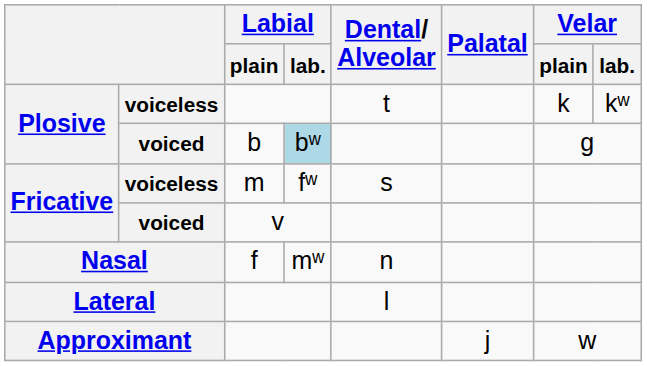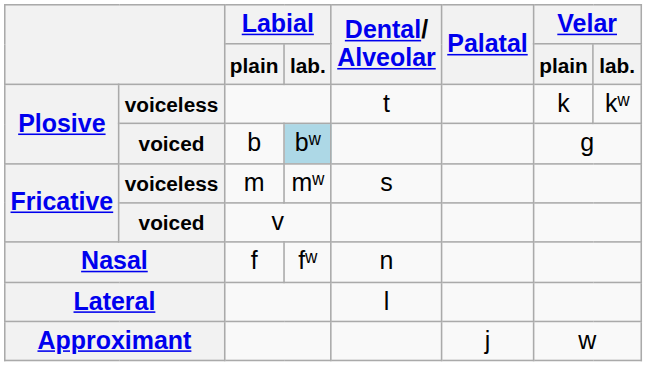 <table class="wikitable" style="text-align:center">
 <tr>
 <th colspan="2" rowspan="2"></th>
 <th colspan="2"><a href='#'>Labial</a></th>
 <th rowspan="2"><a href='#'>Dental</a>/<br><a href='#'>Alveolar</a></th>
 <th rowspan="2"><a href='#'>Palatal</a></th>
 <th colspan="2"><a href='#'>Velar</a></th>
 </tr>
 <tr>
 <th><small>plain</small></th>
 <th><small>lab.</small></th>
 <th><small>plain</small></th>
 <th><small>lab.</small></th>
 </tr>
 <tr>
 <th rowspan="2"><a href='#'>Plosive</a></th>
 <th><small>voiceless</small></th>
 <td colspan="2"></td>
 <td>t</td>
 <td></td>
 <td>k</td>
 <td>kʷ</td>
 </tr>
 <tr>
 <th><small>voiced</small></th>
 <td>b</td>
 <td style="background: lightblue;">bʷ</td>
 <td></td>
 <td></td>
 <td colspan="2">ɡ</td>
 </tr>
 <tr>
 <th rowspan="2"><a href='#'>Fricative</a></th>
 <th><small>voiceless</small></th>
 <td>m</td>
-<td>fʷ</td>
+<td>mʷ</td>
 <td>s</td>
 <td></td>
 <td colspan="2"></td>
 </tr>
 <tr>
 <th><small>voiced</small></th>
 <td colspan="2">v</td>
 <td></td>
 <td></td>
 <td colspan="2"></td>
 </tr>
 <tr>
 <th colspan="2"><a href='#'>Nasal</a></th>
 <td>f</td>
-<td>mʷ</td>
+<td>fʷ</td>
 <td>n</td>
 <td></td>
 <td colspan="2"></td>
 </tr>
 <tr>
 <th colspan="2"><a href='#'>Lateral</a></th>
 <td colspan="2"></td>
 <td>l</td>
 <td></td>
 <td colspan="2"></td>
 </tr>
 <tr>
 <th colspan="2"><a href='#'>Approximant</a></th>
 <td colspan="2"></td>
 <td></td>
 <td>j</td>
 <td colspan="2">w</td>
 </tr>
 </table>
